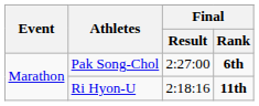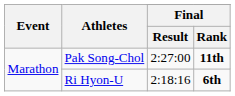 <table class=wikitable style="font-size:90%">
 <tr>
 <th rowspan=3>Event</th>
 <th rowspan=3>Athletes</th>
 </tr>
 <tr>
 <th colspan=2>Final</th>
 </tr>
 <tr>
 <th>Result</th>
 <th>Rank</th>
 </tr>
 <tr>
 <td rowspan="2"><a href='#'>Marathon</a></td>
 <td><a href='#'>Pak Song-Chol</a></td>
 <td align=center>2:27:00</td>
-<td align=center><strong>6th</strong></td>
+<td align=center><strong>11th</strong></td>
 </tr>
 <tr>
 <td><a href='#'>Ri Hyon-U</a></td>
 <td align=center>2:18:16</td>
-<td align=center><strong>11th</strong></td>
+<td align=center><strong>6th</strong></td>
 </tr>
 </table>
